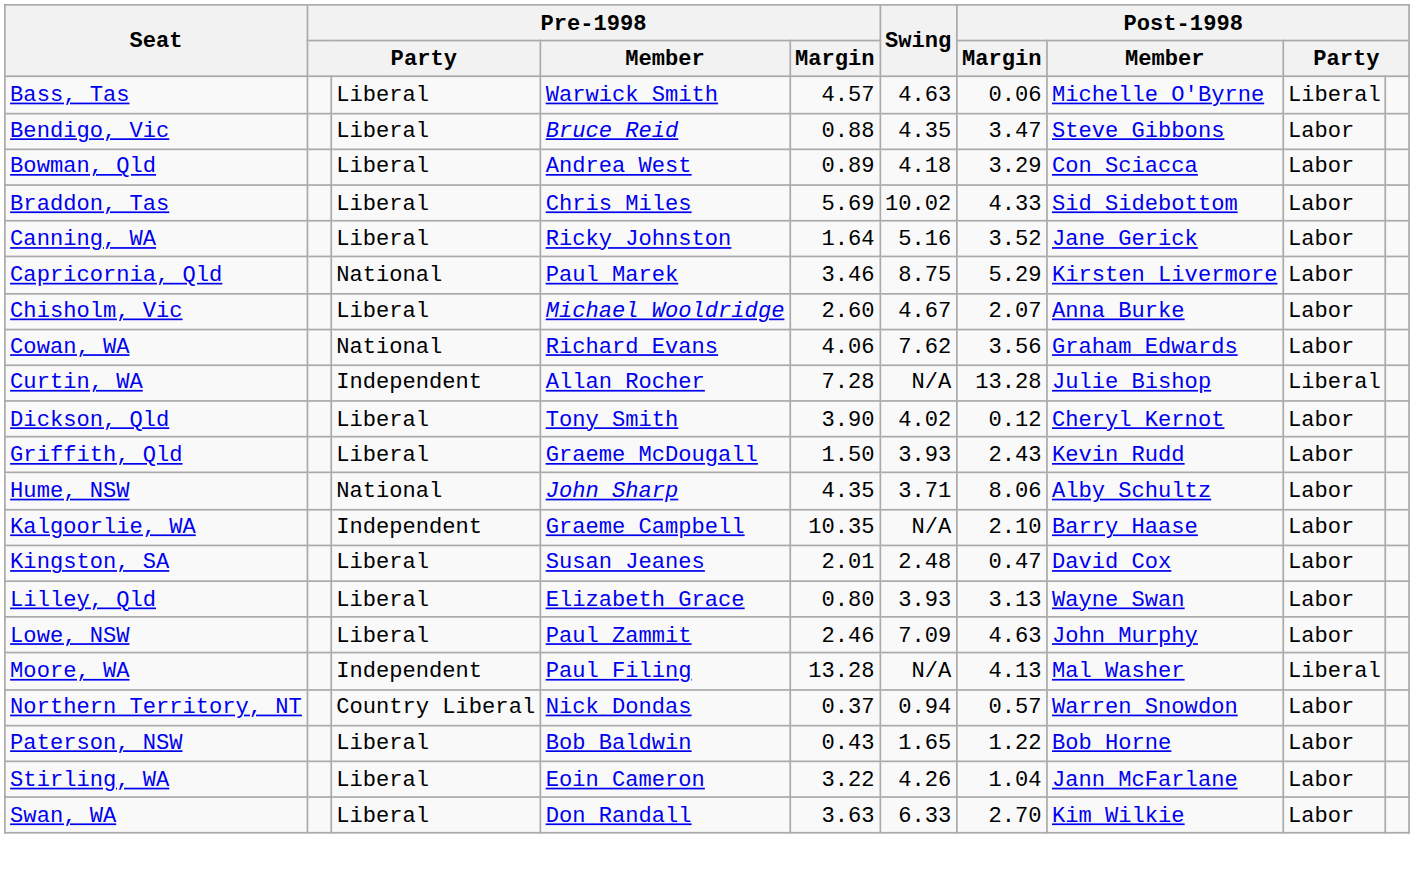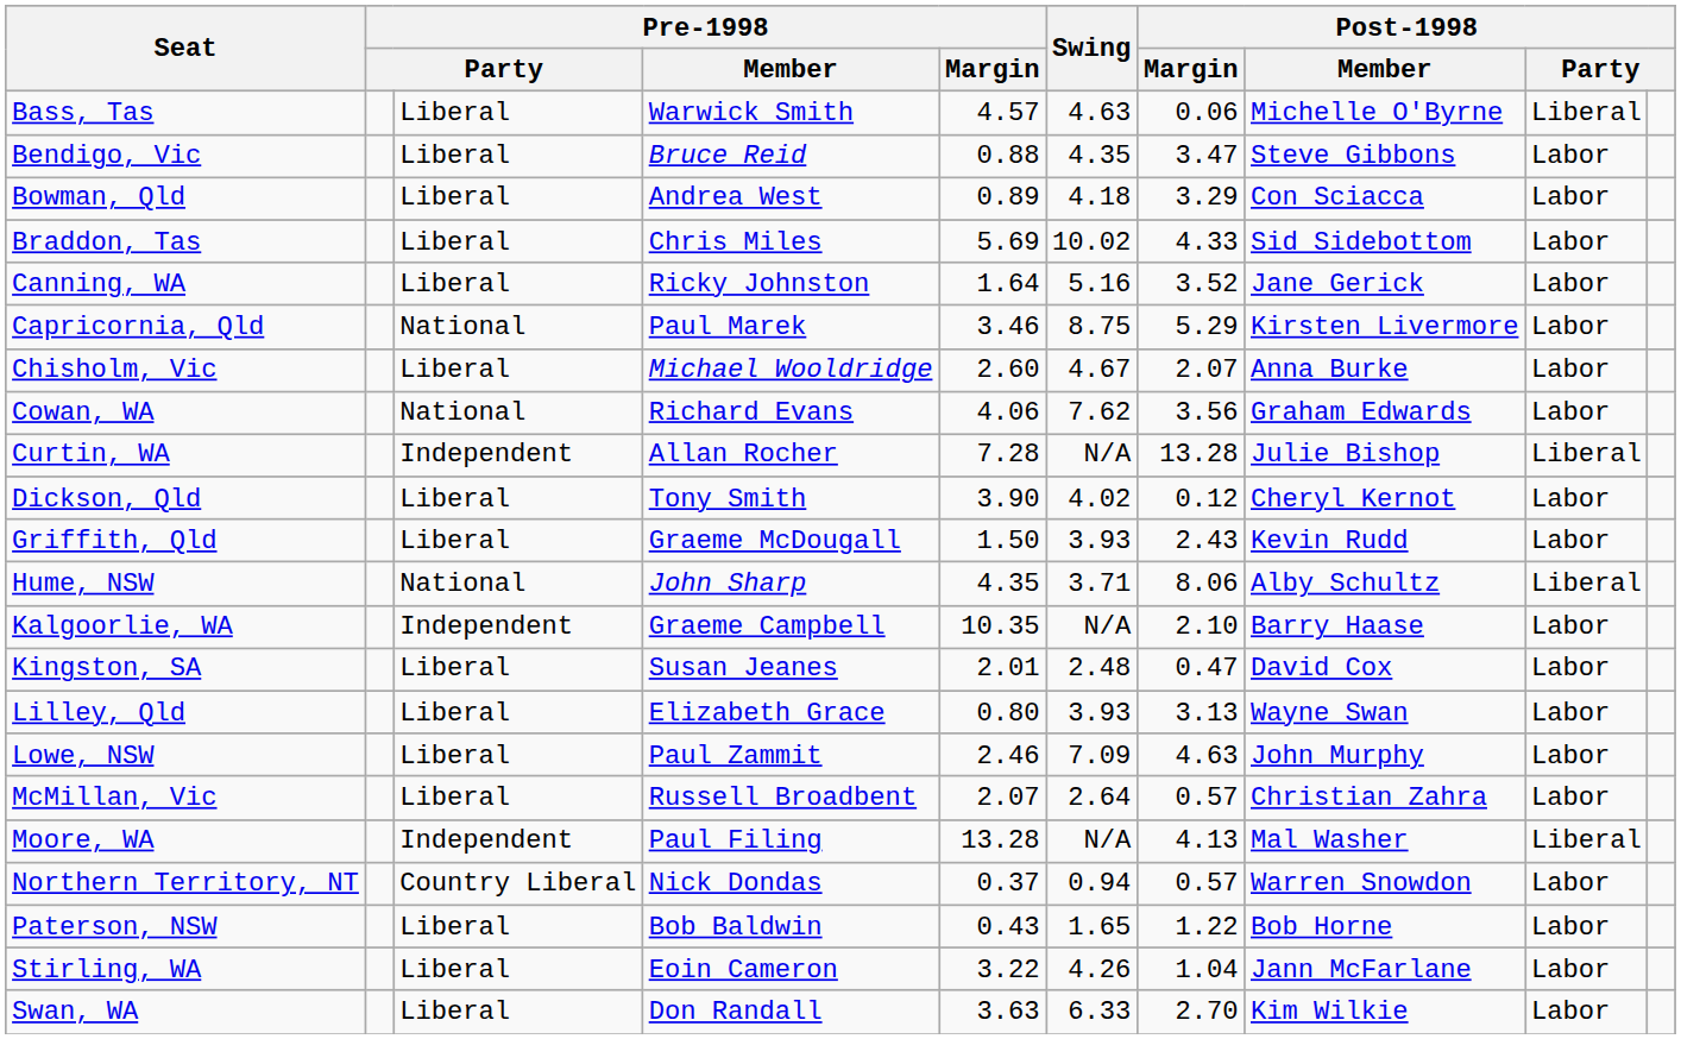 <table class="wikitable">
 <tr>
 <th rowspan="2">Seat</th>
 <th colspan="4">Pre-1998</th>
 <th rowspan="2">Swing</th>
 <th colspan="4">Post-1998</th>
 </tr>
 <tr>
 <th colspan="2">Party</th>
 <th>Member</th>
 <th>Margin</th>
 <th>Margin</th>
 <th>Member</th>
 <th colspan="2">Party</th>
 </tr>
 <tr>
 <td><a href='#'>Bass, Tas</a></td>
 <td> </td>
 <td>Liberal</td>
 <td><a href='#'>Warwick Smith</a></td>
 <td style="text-align:right;">4.57</td>
 <td style="text-align:right;">4.63</td>
 <td style="text-align:right;">0.06</td>
 <td><a href='#'>Michelle O'Byrne</a></td>
 <td>Liberal</td>
 <td> </td>
 </tr>
 <tr>
 <td><a href='#'>Bendigo, Vic</a></td>
 <td> </td>
 <td>Liberal</td>
 <td><em><a href='#'>Bruce Reid</a></em></td>
 <td style="text-align:right;">0.88</td>
 <td style="text-align:right;">4.35</td>
 <td style="text-align:right;">3.47</td>
 <td><a href='#'>Steve Gibbons</a></td>
 <td>Labor</td>
 <td> </td>
 </tr>
 <tr>
 <td><a href='#'>Bowman, Qld</a></td>
 <td> </td>
 <td>Liberal</td>
 <td><a href='#'>Andrea West</a></td>
 <td style="text-align:right;">0.89</td>
 <td style="text-align:right;">4.18</td>
 <td style="text-align:right;">3.29</td>
 <td><a href='#'>Con Sciacca</a></td>
 <td>Labor</td>
 <td> </td>
 </tr>
 <tr>
 <td><a href='#'>Braddon, Tas</a></td>
 <td> </td>
 <td>Liberal</td>
 <td><a href='#'>Chris Miles</a></td>
 <td style="text-align:right;">5.69</td>
 <td style="text-align:right;">10.02</td>
 <td style="text-align:right;">4.33</td>
 <td><a href='#'>Sid Sidebottom</a></td>
 <td>Labor</td>
 <td> </td>
 </tr>
 <tr>
 <td><a href='#'>Canning, WA</a></td>
 <td> </td>
 <td>Liberal</td>
 <td><a href='#'>Ricky Johnston</a></td>
 <td style="text-align:right;">1.64</td>
 <td style="text-align:right;">5.16</td>
 <td style="text-align:right;">3.52</td>
 <td><a href='#'>Jane Gerick</a></td>
 <td>Labor</td>
 <td> </td>
 </tr>
 <tr>
 <td><a href='#'>Capricornia, Qld</a></td>
 <td> </td>
 <td>National</td>
 <td><a href='#'>Paul Marek</a></td>
 <td style="text-align:right;">3.46</td>
 <td style="text-align:right;">8.75</td>
 <td style="text-align:right;">5.29</td>
 <td><a href='#'>Kirsten Livermore</a></td>
 <td>Labor</td>
 <td> </td>
 </tr>
 <tr>
 <td><a href='#'>Chisholm, Vic</a></td>
 <td> </td>
 <td>Liberal</td>
 <td><em><a href='#'>Michael Wooldridge</a></em></td>
 <td style="text-align:right;">2.60</td>
 <td style="text-align:right;">4.67</td>
 <td style="text-align:right;">2.07</td>
 <td><a href='#'>Anna Burke</a></td>
 <td>Labor</td>
 <td> </td>
 </tr>
 <tr>
 <td><a href='#'>Cowan, WA</a></td>
 <td> </td>
 <td>National</td>
 <td><a href='#'>Richard Evans</a></td>
 <td style="text-align:right;">4.06</td>
 <td style="text-align:right;">7.62</td>
 <td style="text-align:right;">3.56</td>
 <td><a href='#'>Graham Edwards</a></td>
 <td>Labor</td>
 <td> </td>
 </tr>
 <tr>
 <td><a href='#'>Curtin, WA</a></td>
 <td> </td>
 <td>Independent</td>
 <td><a href='#'>Allan Rocher</a></td>
 <td style="text-align:right;">7.28</td>
 <td style="text-align:right;">N/A</td>
 <td style="text-align:right;">13.28</td>
 <td><a href='#'>Julie Bishop</a></td>
 <td>Liberal</td>
 <td> </td>
 </tr>
 <tr>
 <td><a href='#'>Dickson, Qld</a></td>
 <td> </td>
 <td>Liberal</td>
 <td><a href='#'>Tony Smith</a></td>
 <td style="text-align:right;">3.90</td>
 <td style="text-align:right;">4.02</td>
 <td style="text-align:right;">0.12</td>
 <td><a href='#'>Cheryl Kernot</a></td>
 <td>Labor</td>
 <td> </td>
 </tr>
 <tr>
 <td><a href='#'>Griffith, Qld</a></td>
 <td> </td>
 <td>Liberal</td>
 <td><a href='#'>Graeme McDougall</a></td>
 <td style="text-align:right;">1.50</td>
 <td style="text-align:right;">3.93</td>
 <td style="text-align:right;">2.43</td>
 <td><a href='#'>Kevin Rudd</a></td>
 <td>Labor</td>
 <td> </td>
 </tr>
 <tr>
 <td><a href='#'>Hume, NSW</a></td>
 <td> </td>
 <td>National</td>
 <td><em><a href='#'>John Sharp</a></em></td>
 <td style="text-align:right;">4.35</td>
 <td style="text-align:right;">3.71</td>
 <td style="text-align:right;">8.06</td>
 <td><a href='#'>Alby Schultz</a></td>
-<td>Labor</td>
+<td>Liberal</td>
 <td> </td>
 </tr>
 <tr>
 <td><a href='#'>Kalgoorlie, WA</a></td>
 <td> </td>
 <td>Independent</td>
 <td><a href='#'>Graeme Campbell</a></td>
 <td style="text-align:right;">10.35</td>
 <td style="text-align:right;">N/A</td>
 <td style="text-align:right;">2.10</td>
 <td><a href='#'>Barry Haase</a></td>
 <td>Labor</td>
 <td> </td>
 </tr>
 <tr>
 <td><a href='#'>Kingston, SA</a></td>
 <td> </td>
 <td>Liberal</td>
 <td><a href='#'>Susan Jeanes</a></td>
 <td style="text-align:right;">2.01</td>
 <td style="text-align:right;">2.48</td>
 <td style="text-align:right;">0.47</td>
 <td><a href='#'>David Cox</a></td>
 <td>Labor</td>
 <td> </td>
 </tr>
 <tr>
 <td><a href='#'>Lilley, Qld</a></td>
 <td> </td>
 <td>Liberal</td>
 <td><a href='#'>Elizabeth Grace</a></td>
 <td style="text-align:right;">0.80</td>
 <td style="text-align:right;">3.93</td>
 <td style="text-align:right;">3.13</td>
 <td><a href='#'>Wayne Swan</a></td>
 <td>Labor</td>
 <td> </td>
 </tr>
 <tr>
 <td><a href='#'>Lowe, NSW</a></td>
 <td> </td>
 <td>Liberal</td>
 <td><a href='#'>Paul Zammit</a></td>
 <td style="text-align:right;">2.46</td>
 <td style="text-align:right;">7.09</td>
 <td style="text-align:right;">4.63</td>
 <td><a href='#'>John Murphy</a></td>
+<td>Labor</td>
+<td> </td>
+</tr>
+<tr>
+<td><a href='#'>McMillan, Vic</a></td>
+<td> </td>
+<td>Liberal</td>
+<td><a href='#'>Russell Broadbent</a></td>
+<td style="text-align:right;">2.07</td>
+<td style="text-align:right;">2.64</td>
+<td style="text-align:right;">0.57</td>
+<td><a href='#'>Christian Zahra</a></td>
 <td>Labor</td>
 <td> </td>
 </tr>
 <tr>
 <td><a href='#'>Moore, WA</a></td>
 <td> </td>
 <td>Independent</td>
 <td><a href='#'>Paul Filing</a></td>
 <td style="text-align:right;">13.28</td>
 <td style="text-align:right;">N/A</td>
 <td style="text-align:right;">4.13</td>
 <td><a href='#'>Mal Washer</a></td>
 <td>Liberal</td>
 <td> </td>
 </tr>
 <tr>
 <td><a href='#'>Northern Territory, NT</a></td>
 <td> </td>
 <td>Country Liberal</td>
 <td><a href='#'>Nick Dondas</a></td>
 <td style="text-align:right;">0.37</td>
 <td style="text-align:right;">0.94</td>
 <td style="text-align:right;">0.57</td>
 <td><a href='#'>Warren Snowdon</a></td>
 <td>Labor</td>
 <td> </td>
 </tr>
 <tr>
 <td><a href='#'>Paterson, NSW</a></td>
 <td> </td>
 <td>Liberal</td>
 <td><a href='#'>Bob Baldwin</a></td>
 <td style="text-align:right;">0.43</td>
 <td style="text-align:right;">1.65</td>
 <td style="text-align:right;">1.22</td>
 <td><a href='#'>Bob Horne</a></td>
 <td>Labor</td>
 <td> </td>
 </tr>
 <tr>
 <td><a href='#'>Stirling, WA</a></td>
 <td> </td>
 <td>Liberal</td>
 <td><a href='#'>Eoin Cameron</a></td>
 <td style="text-align:right;">3.22</td>
 <td style="text-align:right;">4.26</td>
 <td style="text-align:right;">1.04</td>
 <td><a href='#'>Jann McFarlane</a></td>
 <td>Labor</td>
 <td> </td>
 </tr>
 <tr>
 <td><a href='#'>Swan, WA</a></td>
 <td> </td>
 <td>Liberal</td>
 <td><a href='#'>Don Randall</a></td>
 <td style="text-align:right;">3.63</td>
 <td style="text-align:right;">6.33</td>
 <td style="text-align:right;">2.70</td>
 <td><a href='#'>Kim Wilkie</a></td>
 <td>Labor</td>
 <td> </td>
 </tr>
 </table>
